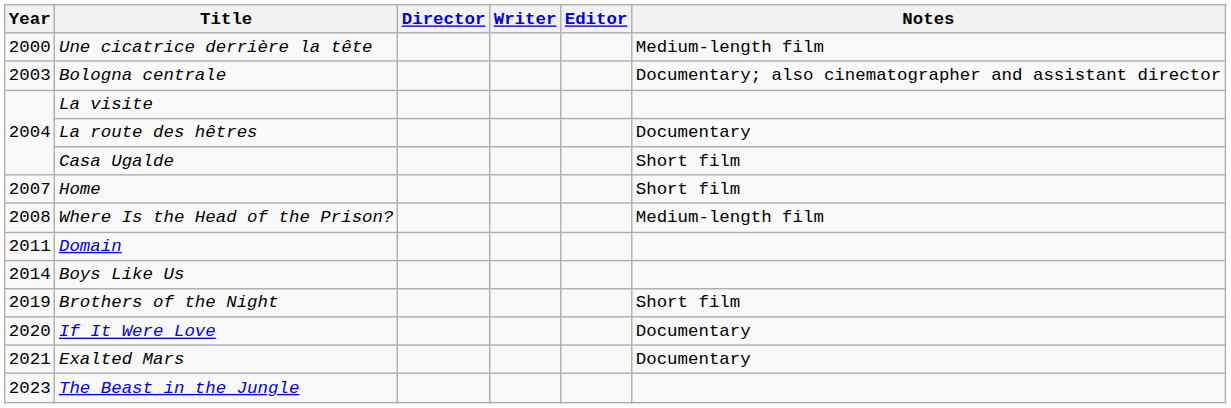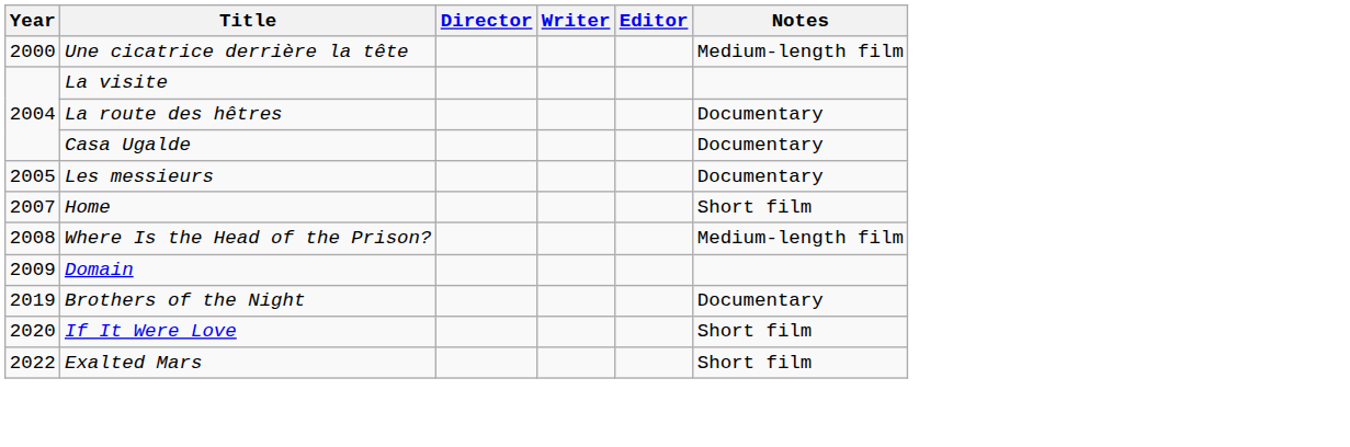 <table class="wikitable sortable">
 <tr>
 <th style="width:26px;">Year</th>
 <th>Title</th>
 <th><a href='#'>Director</a></th>
 <th><a href='#'>Writer</a></th>
 <th><a href='#'>Editor</a></th>
 <th>Notes</th>
 </tr>
 <tr>
 <td>2000</td>
 <td><em>Une cicatrice derrière la tête</em></td>
 <td></td>
 <td></td>
 <td></td>
 <td>Medium-length film</td>
-</tr>
-<tr>
-<td>2003</td>
-<td><em>Bologna centrale</em></td>
-<td></td>
-<td></td>
-<td></td>
-<td>Documentary; also cinematographer and assistant director</td>
 </tr>
 <tr>
 <td rowspan=3>2004</td>
 <td><em>La visite</em></td>
 <td></td>
 <td></td>
 <td></td>
 <td></td>
 </tr>
 <tr>
 <td><em>La route des hêtres</em></td>
 <td></td>
 <td></td>
 <td></td>
 <td>Documentary</td>
 </tr>
 <tr>
 <td><em>Casa Ugalde</em></td>
 <td></td>
 <td></td>
 <td></td>
-<td>Short film</td>
+<td>Documentary</td>
+</tr>
+<tr>
+<td>2005</td>
+<td><em>Les messieurs</em></td>
+<td></td>
+<td></td>
+<td></td>
+<td>Documentary</td>
 </tr>
 <tr>
 <td>2007</td>
 <td><em>Home</em></td>
 <td></td>
 <td></td>
 <td></td>
 <td>Short film</td>
 </tr>
 <tr>
 <td>2008</td>
 <td><em>Where Is the Head of the Prison?</em></td>
 <td></td>
 <td></td>
 <td></td>
 <td>Medium-length film</td>
 </tr>
 <tr>
-<td>2011</td>
+<td>2009</td>
 <td><em><a href='#'>Domain</a></em></td>
-<td></td>
-<td></td>
-<td></td>
-<td></td>
-</tr>
-<tr>
-<td>2014</td>
-<td><em>Boys Like Us</em></td>
 <td></td>
 <td></td>
 <td></td>
 <td></td>
 </tr>
 <tr>
 <td>2019</td>
 <td><em>Brothers of the Night</em></td>
 <td></td>
 <td></td>
 <td></td>
-<td>Short film</td>
+<td>Documentary</td>
 </tr>
 <tr>
 <td>2020</td>
 <td><em><a href='#'>If It Were Love</a></em></td>
 <td></td>
 <td></td>
 <td></td>
-<td>Documentary</td>
+<td>Short film</td>
 </tr>
 <tr>
-<td>2021</td>
+<td>2022</td>
 <td><em>Exalted Mars</em></td>
 <td></td>
 <td></td>
 <td></td>
-<td>Documentary</td>
-</tr>
-<tr>
-<td>2023</td>
-<td><em><a href='#'>The Beast in the Jungle</a></em></td>
-<td></td>
-<td></td>
-<td></td>
-<td></td>
+<td>Short film</td>
 </tr>
 </table>
